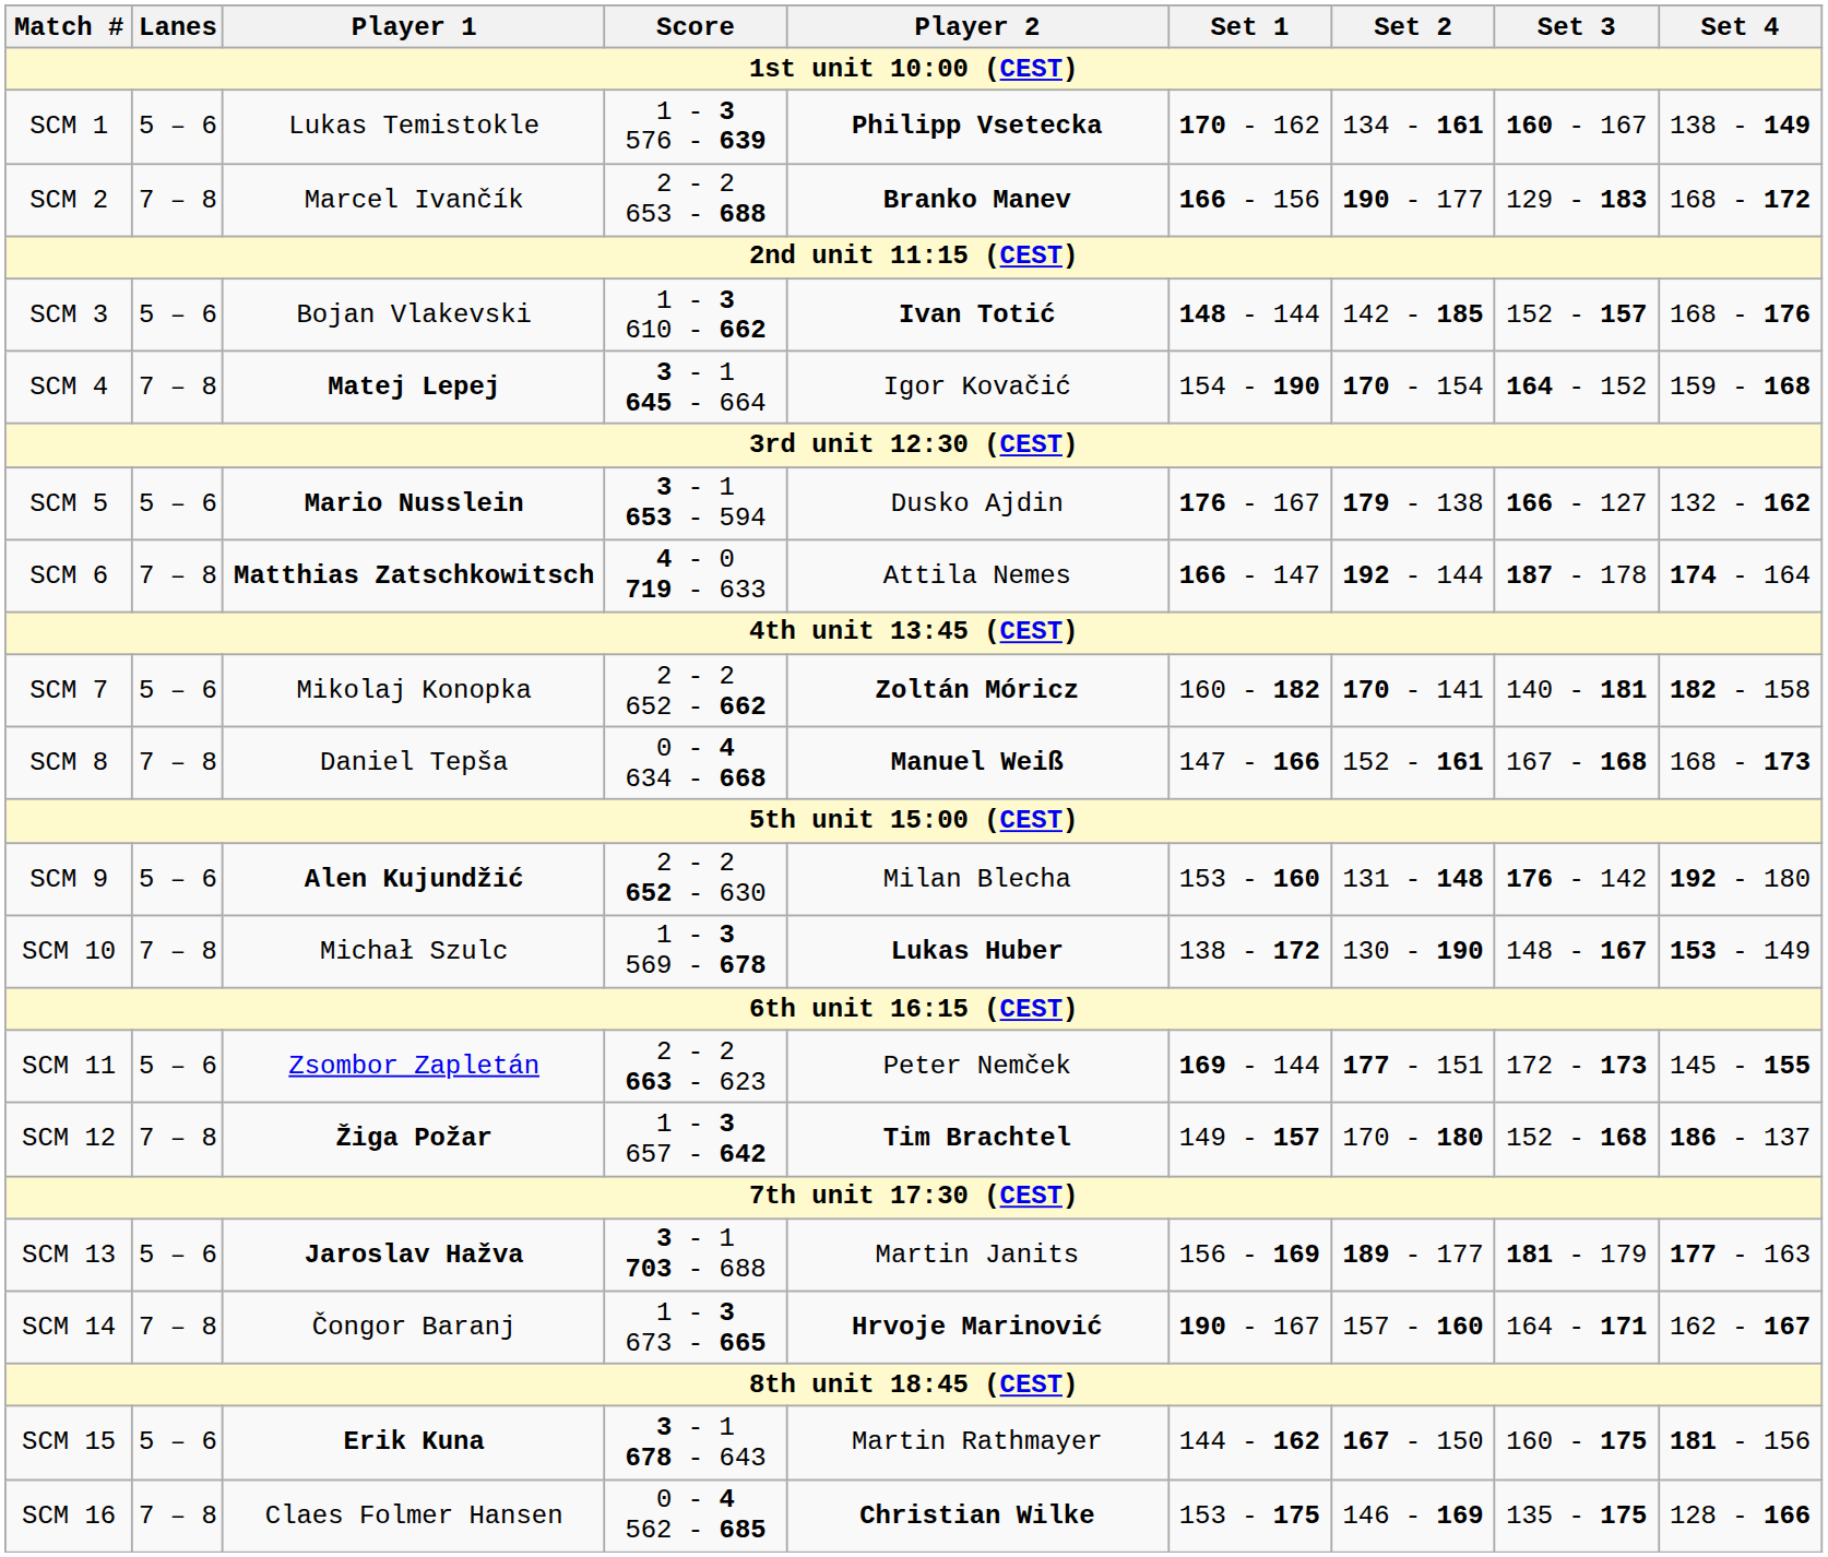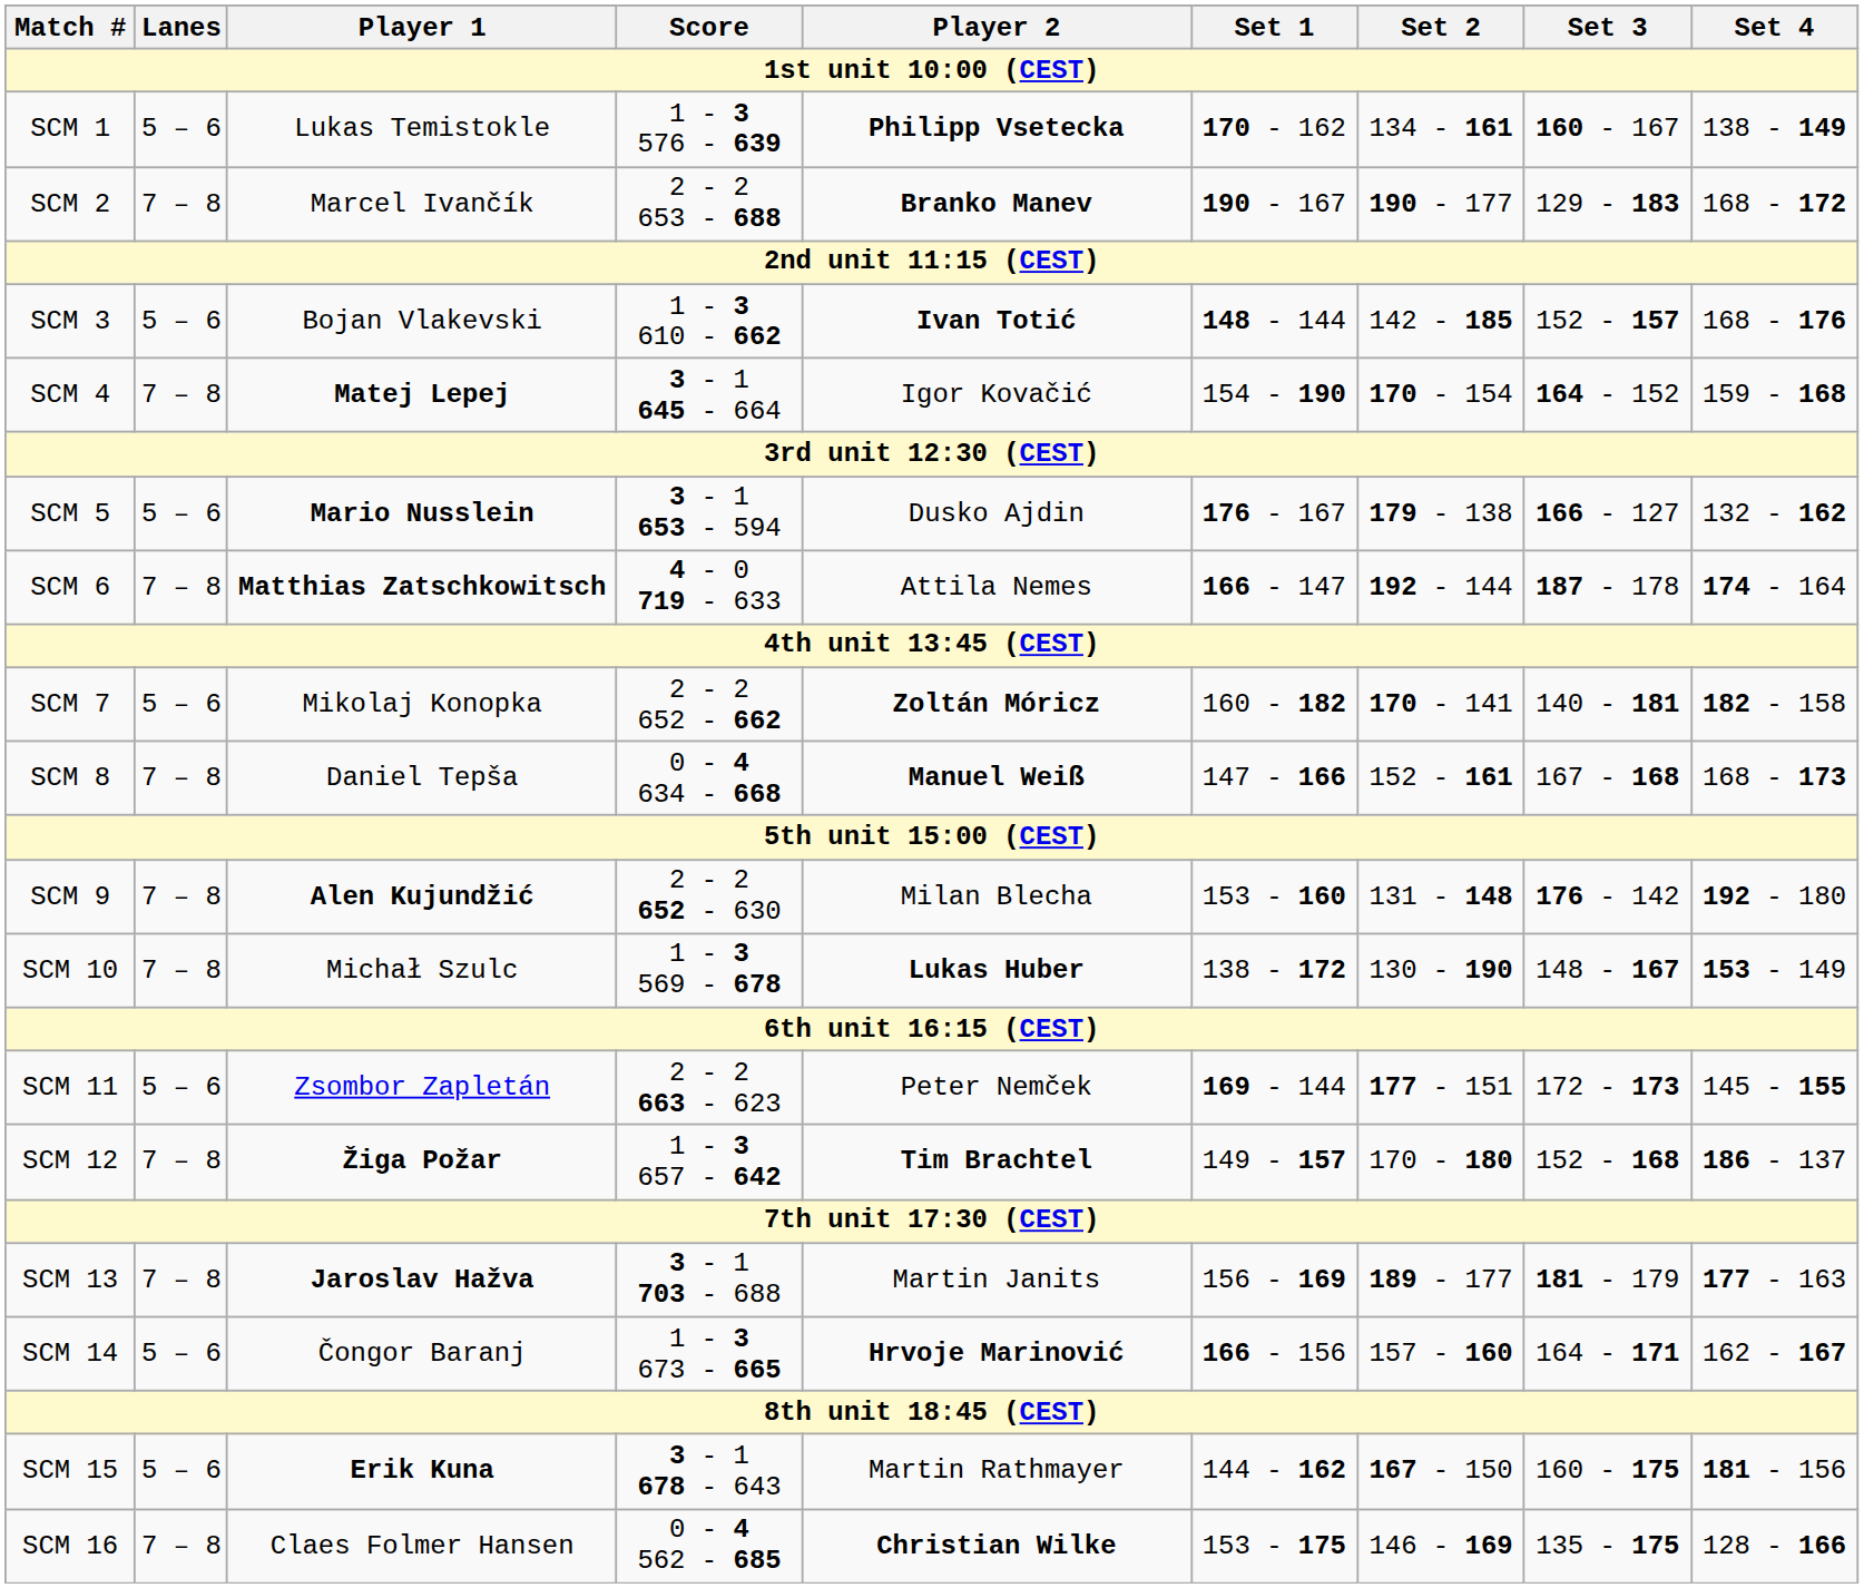 <table class="wikitable">
 <tr>
 <th width="7%">Match #</th>
 <th width="5%">Lanes</th>
 <th width="21%">Player 1</th>
 <th width="10%">Score</th>
 <th width="21%">Player 2</th>
 <th width="9%">Set 1</th>
 <th width="9%">Set 2</th>
 <th width="9%">Set 3</th>
 <th width="9%">Set 4</th>
 </tr>
 <tr>
 <td colspan="9" style="text-align:center; background-color:#FFFACD"><strong>1st unit 10:00 (<a href='#'>CEST</a>)</strong></td>
 </tr>
 <tr style="text-align:center;">
 <td>SCM 1</td>
 <td>5 – 6</td>
 <td> Lukas Temistokle</td>
 <td>1 - <strong>3</strong> <br> 576 - <strong>639</strong></td>
 <td> <strong>Philipp Vsetecka</strong></td>
 <td><strong>170</strong> - 162</td>
 <td>134 - <strong>161</strong></td>
 <td><strong>160</strong> - 167</td>
 <td>138 - <strong>149</strong></td>
 </tr>
 <tr style="text-align:center;">
 <td>SCM 2</td>
 <td>7 – 8</td>
 <td> Marcel Ivančík</td>
 <td>2 - 2 <br> 653 - <strong>688</strong></td>
 <td> <strong>Branko Manev</strong></td>
-<td><strong>166</strong> - 156</td>
+<td><strong>190</strong> - 167</td>
 <td><strong>190</strong> - 177</td>
 <td>129 - <strong>183</strong></td>
 <td>168 - <strong>172</strong></td>
 </tr>
 <tr>
 <td colspan="9" style="text-align:center; background-color:#FFFACD"><strong>2nd unit 11:15 (<a href='#'>CEST</a>)</strong></td>
 </tr>
 <tr style="text-align:center;">
 <td>SCM 3</td>
 <td>5 – 6</td>
 <td> Bojan Vlakevski</td>
 <td>1 - <strong>3</strong> <br> 610 - <strong>662</strong></td>
 <td> <strong>Ivan Totić</strong></td>
 <td><strong>148</strong> - 144</td>
 <td>142 - <strong>185</strong></td>
 <td>152 - <strong>157</strong></td>
 <td>168 - <strong>176</strong></td>
 </tr>
 <tr style="text-align:center;">
 <td>SCM 4</td>
 <td>7 – 8</td>
 <td> <strong>Matej Lepej</strong></td>
 <td><strong>3</strong> - 1 <br> <strong>645</strong> - 664</td>
 <td> Igor Kovačić</td>
 <td>154 - <strong>190</strong></td>
 <td><strong>170</strong> - 154</td>
 <td><strong>164</strong> - 152</td>
 <td>159 - <strong>168</strong></td>
 </tr>
 <tr>
 <td colspan="9" style="text-align:center; background-color:#FFFACD"><strong>3rd unit 12:30 (<a href='#'>CEST</a>)</strong></td>
 </tr>
 <tr style="text-align:center;">
 <td>SCM 5</td>
 <td>5 – 6</td>
 <td> <strong>Mario Nusslein</strong></td>
 <td><strong>3</strong> - 1 <br> <strong>653</strong> - 594</td>
 <td> Dusko Ajdin</td>
 <td><strong>176</strong> - 167</td>
 <td><strong>179</strong> - 138</td>
 <td><strong>166</strong> - 127</td>
 <td>132 - <strong>162</strong></td>
 </tr>
 <tr style="text-align:center;">
 <td>SCM 6</td>
 <td>7 – 8</td>
 <td> <strong>Matthias Zatschkowitsch</strong></td>
 <td><strong>4</strong> - 0 <br> <strong>719</strong> - 633</td>
 <td> Attila Nemes</td>
 <td><strong>166</strong> - 147</td>
 <td><strong>192</strong> - 144</td>
 <td><strong>187</strong> - 178</td>
 <td><strong>174</strong> - 164</td>
 </tr>
 <tr>
 <td colspan="9" style="text-align:center; background-color:#FFFACD"><strong>4th unit 13:45 (<a href='#'>CEST</a>)</strong></td>
 </tr>
 <tr style="text-align:center;">
 <td>SCM 7</td>
 <td>5 – 6</td>
 <td> Mikolaj Konopka</td>
 <td>2 - 2 <br> 652 - <strong>662</strong></td>
 <td> <strong>Zoltán Móricz</strong></td>
 <td>160 - <strong>182</strong></td>
 <td><strong>170</strong> - 141</td>
 <td>140 - <strong>181</strong></td>
 <td><strong>182</strong> - 158</td>
 </tr>
 <tr style="text-align:center;">
 <td>SCM 8</td>
 <td>7 – 8</td>
 <td> Daniel Tepša</td>
 <td>0 - <strong>4</strong> <br> 634 - <strong>668</strong></td>
 <td> <strong>Manuel Weiß</strong></td>
 <td>147 - <strong>166</strong></td>
 <td>152 - <strong>161</strong></td>
 <td>167 - <strong>168</strong></td>
 <td>168 - <strong>173</strong></td>
 </tr>
 <tr>
 <td colspan="9" style="text-align:center; background-color:#FFFACD"><strong>5th unit 15:00 (<a href='#'>CEST</a>)</strong></td>
 </tr>
 <tr style="text-align:center;">
 <td>SCM 9</td>
-<td>5 – 6</td>
+<td>7 – 8</td>
 <td> <strong>Alen Kujundžić</strong></td>
 <td>2 - 2 <br> <strong>652</strong> - 630</td>
 <td> Milan Blecha</td>
 <td>153 - <strong>160</strong></td>
 <td>131 - <strong>148</strong></td>
 <td><strong>176</strong> - 142</td>
 <td><strong>192</strong> - 180</td>
 </tr>
 <tr style="text-align:center;">
 <td>SCM 10</td>
 <td>7 – 8</td>
 <td> Michał Szulc</td>
 <td>1 - <strong>3</strong> <br> 569 - <strong>678</strong></td>
 <td> <strong>Lukas Huber</strong></td>
 <td>138 - <strong>172</strong></td>
 <td>130 - <strong>190</strong></td>
 <td>148 - <strong>167</strong></td>
 <td><strong>153</strong> - 149</td>
 </tr>
 <tr>
 <td colspan="9" style="text-align:center; background-color:#FFFACD"><strong>6th unit 16:15 (<a href='#'>CEST</a>)</strong></td>
 </tr>
 <tr style="text-align:center;">
 <td>SCM 11</td>
 <td>5 – 6</td>
 <td> <a href='#'>Zsombor Zapletán</a></td>
 <td>2 - 2 <br> <strong>663</strong> - 623</td>
 <td> Peter Nemček</td>
 <td><strong>169</strong> - 144</td>
 <td><strong>177</strong> - 151</td>
 <td>172 - <strong>173</strong></td>
 <td>145 - <strong>155</strong></td>
 </tr>
 <tr style="text-align:center;">
 <td>SCM 12</td>
 <td>7 – 8</td>
 <td> <strong>Žiga Požar</strong></td>
 <td>1 - <strong>3</strong> <br> 657 - <strong>642</strong></td>
 <td> <strong>Tim Brachtel</strong></td>
 <td>149 - <strong>157</strong></td>
 <td>170 - <strong>180</strong></td>
 <td>152 - <strong>168</strong></td>
 <td><strong>186</strong> - 137</td>
 </tr>
 <tr>
 <td colspan="9" style="text-align:center; background-color:#FFFACD"><strong>7th unit 17:30 (<a href='#'>CEST</a>)</strong></td>
 </tr>
 <tr style="text-align:center;">
 <td>SCM 13</td>
-<td>5 – 6</td>
+<td>7 – 8</td>
 <td> <strong>Jaroslav Hažva</strong></td>
 <td><strong>3</strong> - 1 <br> <strong>703</strong> - 688</td>
 <td> Martin Janits</td>
 <td>156 - <strong>169</strong></td>
 <td><strong>189</strong> - 177</td>
 <td><strong>181</strong> - 179</td>
 <td><strong>177</strong> - 163</td>
 </tr>
 <tr style="text-align:center;">
 <td>SCM 14</td>
-<td>7 – 8</td>
+<td>5 – 6</td>
 <td> Čongor Baranj</td>
 <td>1 - <strong>3</strong> <br> 673 - <strong>665</strong></td>
 <td> <strong>Hrvoje Marinović</strong></td>
-<td><strong>190</strong> - 167</td>
+<td><strong>166</strong> - 156</td>
 <td>157 - <strong>160</strong></td>
 <td>164 - <strong>171</strong></td>
 <td>162 - <strong>167</strong></td>
 </tr>
 <tr>
 <td colspan="9" style="text-align:center; background-color:#FFFACD"><strong>8th unit 18:45 (<a href='#'>CEST</a>)</strong></td>
 </tr>
 <tr style="text-align:center;">
 <td>SCM 15</td>
 <td>5 – 6</td>
 <td> <strong>Erik Kuna</strong></td>
 <td><strong>3</strong> - 1 <br> <strong>678</strong> - 643</td>
 <td> Martin Rathmayer</td>
 <td>144 - <strong>162</strong></td>
 <td><strong>167</strong> - 150</td>
 <td>160 - <strong>175</strong></td>
 <td><strong>181</strong> - 156</td>
 </tr>
 <tr style="text-align:center;">
 <td>SCM 16</td>
 <td>7 – 8</td>
 <td> Claes Folmer Hansen</td>
 <td>0 - <strong>4</strong> <br> 562 - <strong>685</strong></td>
 <td> <strong>Christian Wilke</strong></td>
 <td>153 - <strong>175</strong></td>
 <td>146 - <strong>169</strong></td>
 <td>135 - <strong>175</strong></td>
 <td>128 - <strong>166</strong></td>
 </tr>
 </table>
